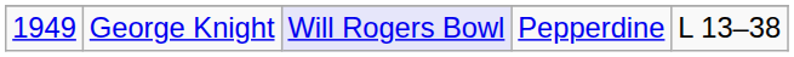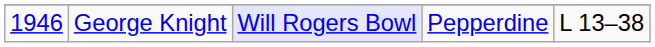 <table class="wikitable">
 <tr>
 </tr>
 <tr>
-<td><a href='#'>1949</a></td>
+<td><a href='#'>1946</a></td>
 <td><a href='#'>George Knight</a></td>
 <td style="background: lavender;"><a href='#'>Will Rogers Bowl</a></td>
 <td><a href='#'>Pepperdine</a></td>
 <td>L 13–38</td>
 </tr>
 </table>
